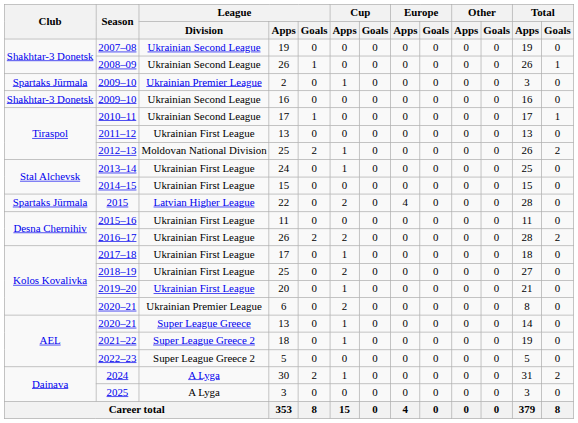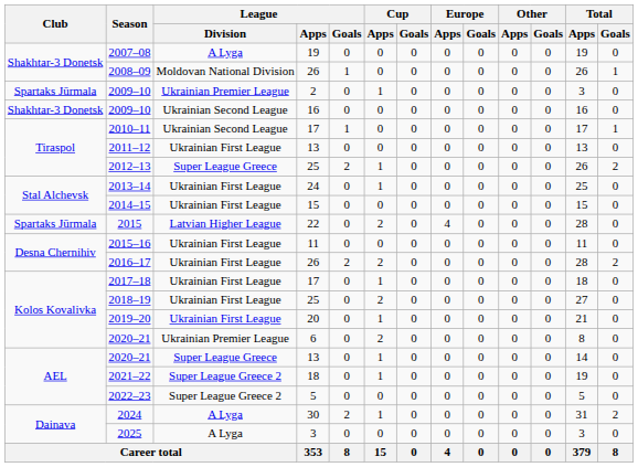 <table class="wikitable" style="text-align:center">
 <tr>
 <th rowspan="2">Club</th>
 <th rowspan="2">Season</th>
 <th colspan="3">League</th>
 <th colspan="2">Cup</th>
 <th colspan="2">Europe</th>
 <th colspan="2">Other</th>
 <th colspan="2">Total</th>
 </tr>
 <tr>
 <th>Division</th>
 <th>Apps</th>
 <th>Goals</th>
 <th>Apps</th>
 <th>Goals</th>
 <th>Apps</th>
 <th>Goals</th>
 <th>Apps</th>
 <th>Goals</th>
 <th>Apps</th>
 <th>Goals</th>
 </tr>
 <tr>
 <td rowspan="2"><a href='#'>Shakhtar-3 Donetsk</a></td>
 <td><a href='#'>2007–08</a></td>
-<td><a href='#'>Ukrainian Second League</a></td>
+<td><a href='#'>A Lyga</a></td>
 <td>19</td>
 <td>0</td>
 <td>0</td>
 <td>0</td>
 <td>0</td>
 <td>0</td>
 <td>0</td>
 <td>0</td>
 <td>19</td>
 <td>0</td>
 </tr>
 <tr>
 <td><a href='#'>2008–09</a></td>
-<td>Ukrainian Second League</td>
+<td>Moldovan National Division</td>
 <td>26</td>
 <td>1</td>
 <td>0</td>
 <td>0</td>
 <td>0</td>
 <td>0</td>
 <td>0</td>
 <td>0</td>
 <td>26</td>
 <td>1</td>
 </tr>
 <tr>
 <td><a href='#'>Spartaks Jūrmala</a></td>
 <td><a href='#'>2009–10</a></td>
 <td><a href='#'>Ukrainian Premier League</a></td>
 <td>2</td>
 <td>0</td>
 <td>1</td>
 <td>0</td>
 <td>0</td>
 <td>0</td>
 <td>0</td>
 <td>0</td>
 <td>3</td>
 <td>0</td>
 </tr>
 <tr>
 <td><a href='#'>Shakhtar-3 Donetsk</a></td>
 <td><a href='#'>2009–10</a></td>
 <td>Ukrainian Second League</td>
 <td>16</td>
 <td>0</td>
 <td>0</td>
 <td>0</td>
 <td>0</td>
 <td>0</td>
 <td>0</td>
 <td>0</td>
 <td>16</td>
 <td>0</td>
 </tr>
 <tr>
 <td rowspan="3"><a href='#'>Tiraspol</a></td>
 <td><a href='#'>2010–11</a></td>
 <td>Ukrainian Second League</td>
 <td>17</td>
 <td>1</td>
 <td>0</td>
 <td>0</td>
 <td>0</td>
 <td>0</td>
 <td>0</td>
 <td>0</td>
 <td>17</td>
 <td>1</td>
 </tr>
 <tr>
 <td><a href='#'>2011–12</a></td>
 <td>Ukrainian First League</td>
 <td>13</td>
 <td>0</td>
 <td>0</td>
 <td>0</td>
 <td>0</td>
 <td>0</td>
 <td>0</td>
 <td>0</td>
 <td>13</td>
 <td>0</td>
 </tr>
 <tr>
 <td><a href='#'>2012–13</a></td>
-<td>Moldovan National Division</td>
+<td><a href='#'>Super League Greece</a></td>
 <td>25</td>
 <td>2</td>
 <td>1</td>
 <td>0</td>
 <td>0</td>
 <td>0</td>
 <td>0</td>
 <td>0</td>
 <td>26</td>
 <td>2</td>
 </tr>
 <tr>
 <td rowspan="2"><a href='#'>Stal Alchevsk</a></td>
 <td><a href='#'>2013–14</a></td>
 <td>Ukrainian First League</td>
 <td>24</td>
 <td>0</td>
 <td>1</td>
 <td>0</td>
 <td>0</td>
 <td>0</td>
 <td>0</td>
 <td>0</td>
 <td>25</td>
 <td>0</td>
 </tr>
 <tr>
 <td><a href='#'>2014–15</a></td>
 <td>Ukrainian First League</td>
 <td>15</td>
 <td>0</td>
 <td>0</td>
 <td>0</td>
 <td>0</td>
 <td>0</td>
 <td>0</td>
 <td>0</td>
 <td>15</td>
 <td>0</td>
 </tr>
 <tr>
 <td><a href='#'>Spartaks Jūrmala</a></td>
 <td><a href='#'>2015</a></td>
 <td><a href='#'>Latvian Higher League</a></td>
 <td>22</td>
 <td>0</td>
 <td>2</td>
 <td>0</td>
 <td>4</td>
 <td>0</td>
 <td>0</td>
 <td>0</td>
 <td>28</td>
 <td>0</td>
 </tr>
 <tr>
 <td rowspan="2"><a href='#'>Desna Chernihiv</a></td>
 <td><a href='#'>2015–16</a></td>
 <td>Ukrainian First League</td>
 <td>11</td>
 <td>0</td>
 <td>0</td>
 <td>0</td>
 <td>0</td>
 <td>0</td>
 <td>0</td>
 <td>0</td>
 <td>11</td>
 <td>0</td>
 </tr>
 <tr>
 <td><a href='#'>2016–17</a></td>
 <td>Ukrainian First League</td>
 <td>26</td>
 <td>2</td>
 <td>2</td>
 <td>0</td>
 <td>0</td>
 <td>0</td>
 <td>0</td>
 <td>0</td>
 <td>28</td>
 <td>2</td>
 </tr>
 <tr>
 <td rowspan="4"><a href='#'>Kolos Kovalivka</a></td>
 <td><a href='#'>2017–18</a></td>
 <td>Ukrainian First League</td>
 <td>17</td>
 <td>0</td>
 <td>1</td>
 <td>0</td>
 <td>0</td>
 <td>0</td>
 <td>0</td>
 <td>0</td>
 <td>18</td>
 <td>0</td>
 </tr>
 <tr>
 <td><a href='#'>2018–19</a></td>
 <td>Ukrainian First League</td>
 <td>25</td>
 <td>0</td>
 <td>2</td>
 <td>0</td>
 <td>0</td>
 <td>0</td>
 <td>0</td>
 <td>0</td>
 <td>27</td>
 <td>0</td>
 </tr>
 <tr>
 <td><a href='#'>2019–20</a></td>
 <td><a href='#'>Ukrainian First League</a></td>
 <td>20</td>
 <td>0</td>
 <td>1</td>
 <td>0</td>
 <td>0</td>
 <td>0</td>
 <td>0</td>
 <td>0</td>
 <td>21</td>
 <td>0</td>
 </tr>
 <tr>
 <td><a href='#'>2020–21</a></td>
 <td>Ukrainian Premier League</td>
 <td>6</td>
 <td>0</td>
 <td>2</td>
 <td>0</td>
 <td>0</td>
 <td>0</td>
 <td>0</td>
 <td>0</td>
 <td>8</td>
 <td>0</td>
 </tr>
 <tr>
 <td rowspan="3"><a href='#'>AEL</a></td>
 <td><a href='#'>2020–21</a></td>
 <td><a href='#'>Super League Greece</a></td>
 <td>13</td>
 <td>0</td>
 <td>1</td>
 <td>0</td>
 <td>0</td>
 <td>0</td>
 <td>0</td>
 <td>0</td>
 <td>14</td>
 <td>0</td>
 </tr>
 <tr>
 <td><a href='#'>2021–22</a></td>
 <td><a href='#'>Super League Greece 2</a></td>
 <td>18</td>
 <td>0</td>
 <td>1</td>
 <td>0</td>
 <td>0</td>
 <td>0</td>
 <td>0</td>
 <td>0</td>
 <td>19</td>
 <td>0</td>
 </tr>
 <tr>
 <td><a href='#'>2022–23</a></td>
 <td>Super League Greece 2</td>
 <td>5</td>
 <td>0</td>
 <td>0</td>
 <td>0</td>
 <td>0</td>
 <td>0</td>
 <td>0</td>
 <td>0</td>
 <td>5</td>
 <td>0</td>
 </tr>
 <tr>
 <td rowspan="2"><a href='#'>Dainava</a></td>
 <td><a href='#'>2024</a></td>
 <td><a href='#'>A Lyga</a></td>
 <td>30</td>
 <td>2</td>
 <td>1</td>
 <td>0</td>
 <td>0</td>
 <td>0</td>
 <td>0</td>
 <td>0</td>
 <td>31</td>
 <td>2</td>
 </tr>
 <tr>
 <td><a href='#'>2025</a></td>
 <td>A Lyga</td>
 <td>3</td>
 <td>0</td>
 <td>0</td>
 <td>0</td>
 <td>0</td>
 <td>0</td>
 <td>0</td>
 <td>0</td>
 <td>3</td>
 <td>0</td>
 </tr>
 <tr>
 <th colspan="3">Career total</th>
 <th>353</th>
 <th>8</th>
 <th>15</th>
 <th>0</th>
 <th>4</th>
 <th>0</th>
 <th>0</th>
 <th>0</th>
 <th>379</th>
 <th>8</th>
 </tr>
 </table>
